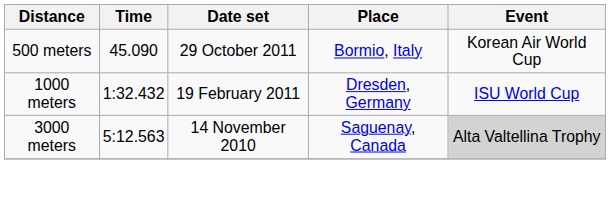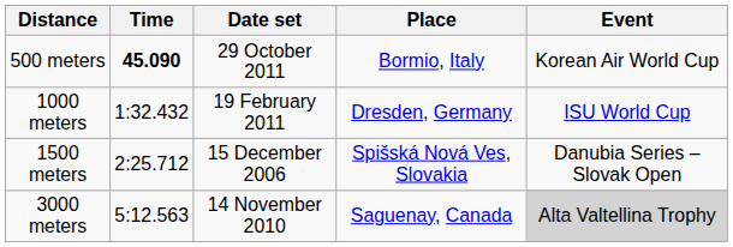 <table class="wikitable" style="text-align:center">
 <tr>
 <th>Distance</th>
 <th>Time</th>
 <th>Date set</th>
 <th>Place</th>
 <th>Event</th>
 </tr>
 <tr>
 <td>500 meters</td>
-<td>45.090</td>
+<td><strong>45.090</strong></td>
 <td>29 October 2011</td>
 <td><a href='#'>Bormio</a>, <a href='#'>Italy</a></td>
 <td>Korean Air World Cup</td>
 </tr>
 <tr>
 <td>1000 meters</td>
 <td>1:32.432</td>
 <td>19 February 2011</td>
 <td><a href='#'>Dresden</a>, <a href='#'>Germany</a></td>
 <td><a href='#'>ISU World Cup</a></td>
 </tr>
 <tr>
+<td>1500 meters</td>
+<td>2:25.712</td>
+<td>15 December 2006</td>
+<td><a href='#'>Spišská Nová Ves</a>, <a href='#'>Slovakia</a></td>
+<td>Danubia Series – Slovak Open</td>
+</tr>
+<tr>
 <td>3000 meters</td>
 <td>5:12.563</td>
 <td>14 November 2010</td>
 <td><a href='#'>Saguenay</a>, <a href='#'>Canada</a></td>
 <td style="background: lightgrey;">Alta Valtellina Trophy</td>
 </tr>
 <tr>
 </tr>
 </table>
